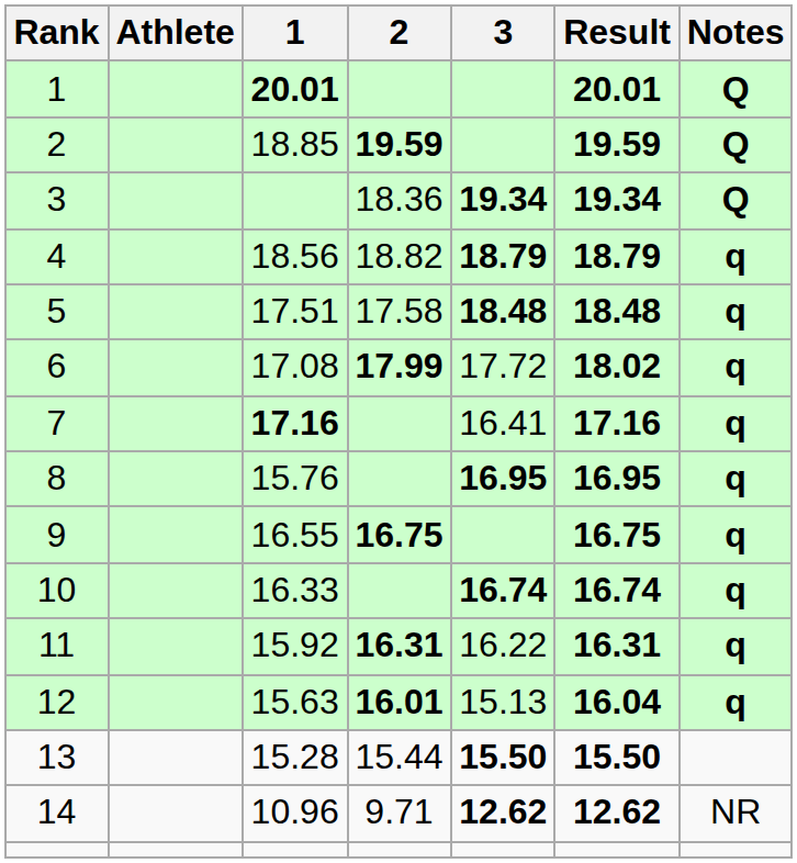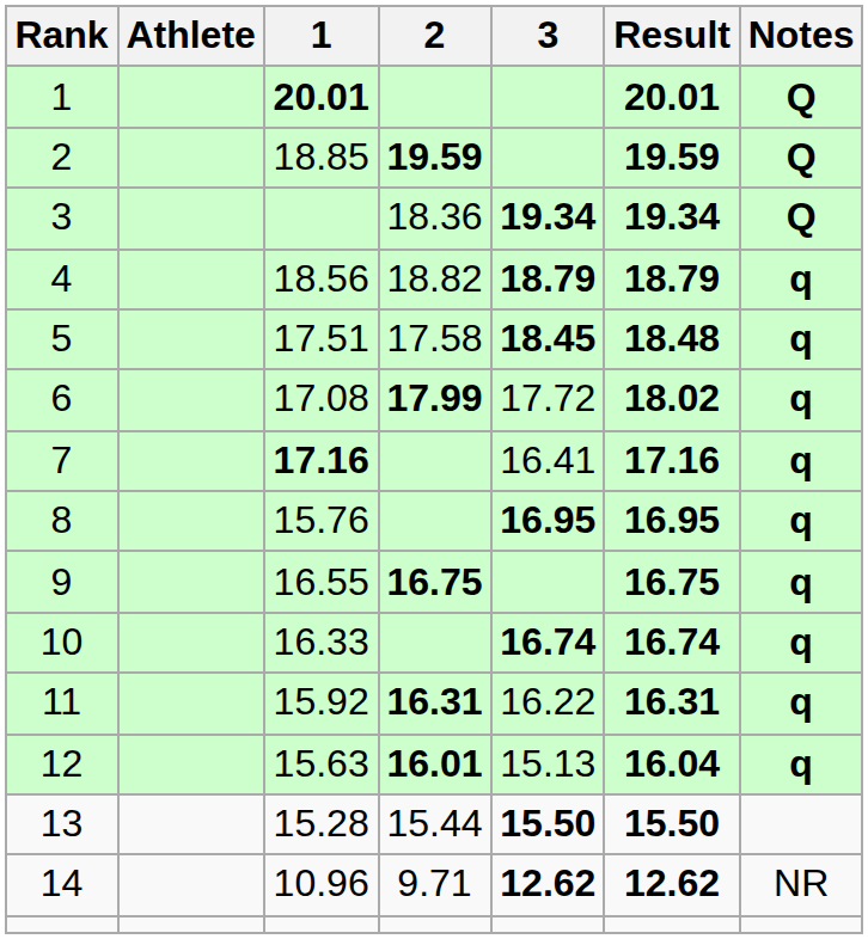 <table class="wikitable sortable" style="text-align:center">
 <tr>
 <th>Rank</th>
 <th>Athlete</th>
 <th>1</th>
 <th>2</th>
 <th>3</th>
 <th>Result</th>
 <th>Notes</th>
 </tr>
 <tr bgcolor=ccffcc>
 <td>1</td>
 <td align=left></td>
 <td><strong>20.01</strong></td>
 <td></td>
 <td></td>
 <td><strong>20.01</strong></td>
 <td><strong>Q</strong></td>
 </tr>
 <tr bgcolor=ccffcc>
 <td>2</td>
 <td align=left></td>
 <td>18.85</td>
 <td><strong>19.59</strong></td>
 <td></td>
 <td><strong>19.59</strong></td>
 <td><strong>Q</strong></td>
 </tr>
 <tr bgcolor=ccffcc>
 <td>3</td>
 <td align=left></td>
 <td></td>
 <td>18.36</td>
 <td><strong>19.34</strong></td>
 <td><strong>19.34</strong></td>
 <td><strong>Q</strong></td>
 </tr>
 <tr bgcolor=ccffcc>
 <td>4</td>
 <td align=left></td>
 <td>18.56</td>
 <td>18.82</td>
 <td><strong>18.79</strong></td>
 <td><strong>18.79</strong></td>
 <td><strong>q</strong></td>
 </tr>
 <tr bgcolor=ccffcc>
 <td>5</td>
 <td align=left></td>
 <td>17.51</td>
 <td>17.58</td>
-<td><strong>18.48</strong></td>
+<td><strong>18.45</strong></td>
 <td><strong>18.48</strong></td>
 <td><strong>q</strong></td>
 </tr>
 <tr bgcolor=ccffcc>
 <td>6</td>
 <td align=left></td>
 <td>17.08</td>
 <td><strong>17.99</strong></td>
 <td>17.72</td>
 <td><strong>18.02</strong></td>
 <td><strong>q</strong></td>
 </tr>
 <tr bgcolor=ccffcc>
 <td>7</td>
 <td align=left></td>
 <td><strong>17.16</strong></td>
 <td></td>
 <td>16.41</td>
 <td><strong>17.16</strong></td>
 <td><strong>q</strong></td>
 </tr>
 <tr bgcolor=ccffcc>
 <td>8</td>
 <td align=left></td>
 <td>15.76</td>
 <td></td>
 <td><strong>16.95</strong></td>
 <td><strong>16.95</strong></td>
 <td><strong>q</strong></td>
 </tr>
 <tr bgcolor=ccffcc>
 <td>9</td>
 <td align=left></td>
 <td>16.55</td>
 <td><strong>16.75</strong></td>
 <td></td>
 <td><strong>16.75</strong></td>
 <td><strong>q</strong></td>
 </tr>
 <tr bgcolor=ccffcc>
 <td>10</td>
 <td align=left></td>
 <td>16.33</td>
 <td></td>
 <td><strong>16.74</strong></td>
 <td><strong>16.74</strong></td>
 <td><strong>q</strong></td>
 </tr>
 <tr bgcolor=ccffcc>
 <td>11</td>
 <td align=left></td>
 <td>15.92</td>
 <td><strong>16.31</strong></td>
 <td>16.22</td>
 <td><strong>16.31</strong></td>
 <td><strong>q</strong></td>
 </tr>
 <tr bgcolor=ccffcc>
 <td>12</td>
 <td align=left></td>
 <td>15.63</td>
 <td><strong>16.01</strong></td>
 <td>15.13</td>
 <td><strong>16.04</strong></td>
 <td><strong>q</strong></td>
 </tr>
 <tr>
 <td>13</td>
 <td align=left></td>
 <td>15.28</td>
 <td>15.44</td>
 <td><strong>15.50</strong></td>
 <td><strong>15.50</strong></td>
 <td></td>
 </tr>
 <tr>
 <td>14</td>
 <td align=left></td>
 <td>10.96</td>
 <td>9.71</td>
 <td><strong>12.62</strong></td>
 <td><strong>12.62</strong></td>
 <td>NR</td>
 </tr>
 <tr>
 <td></td>
 <td align=left></td>
 <td></td>
 <td></td>
 <td></td>
 <td><strong></strong></td>
 <td></td>
 </tr>
 </table>
